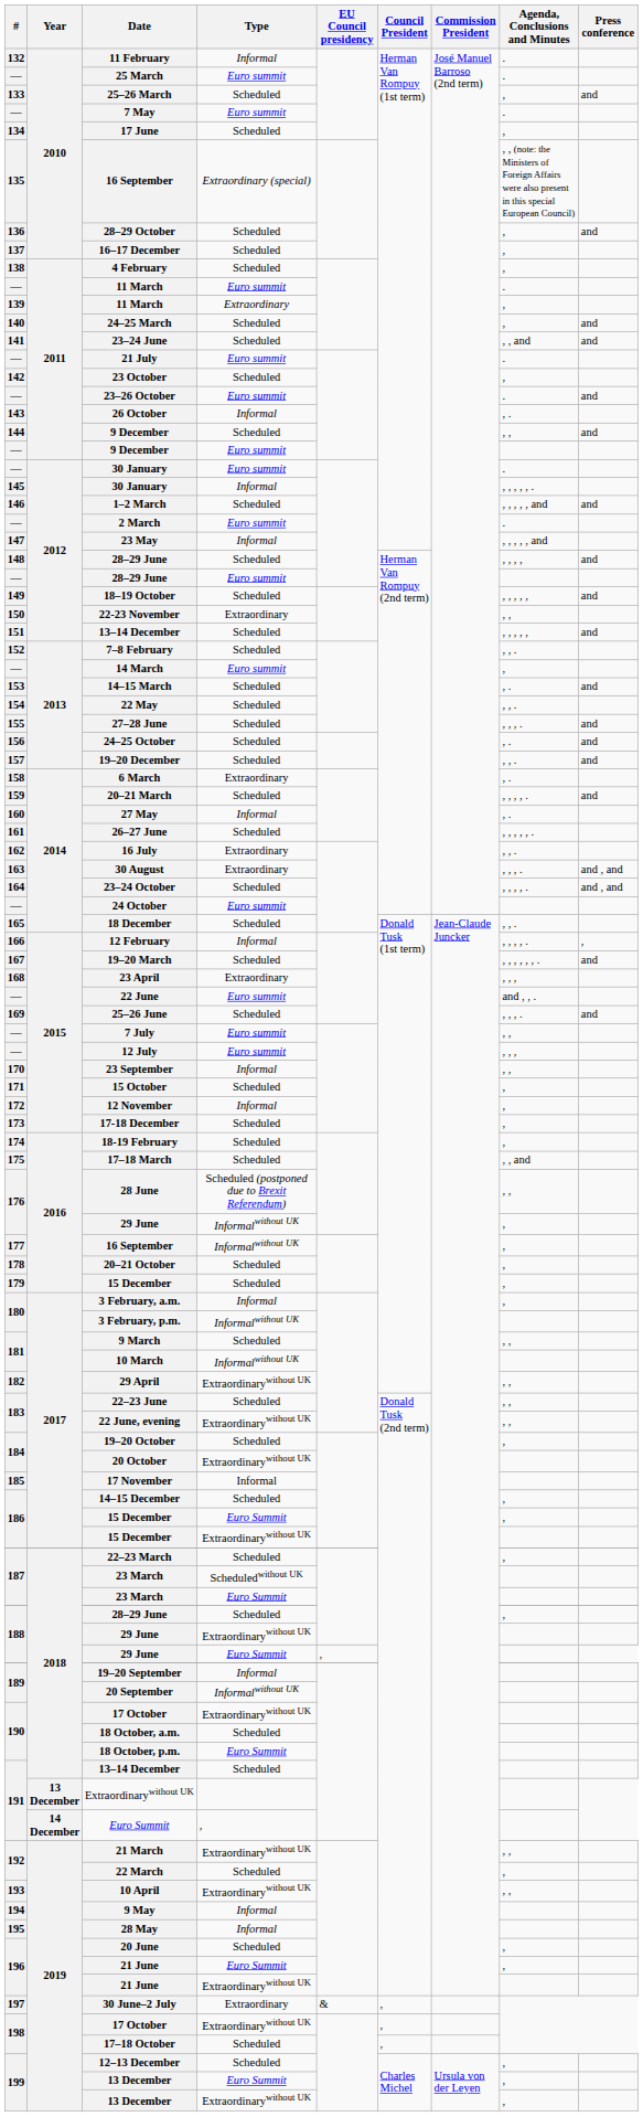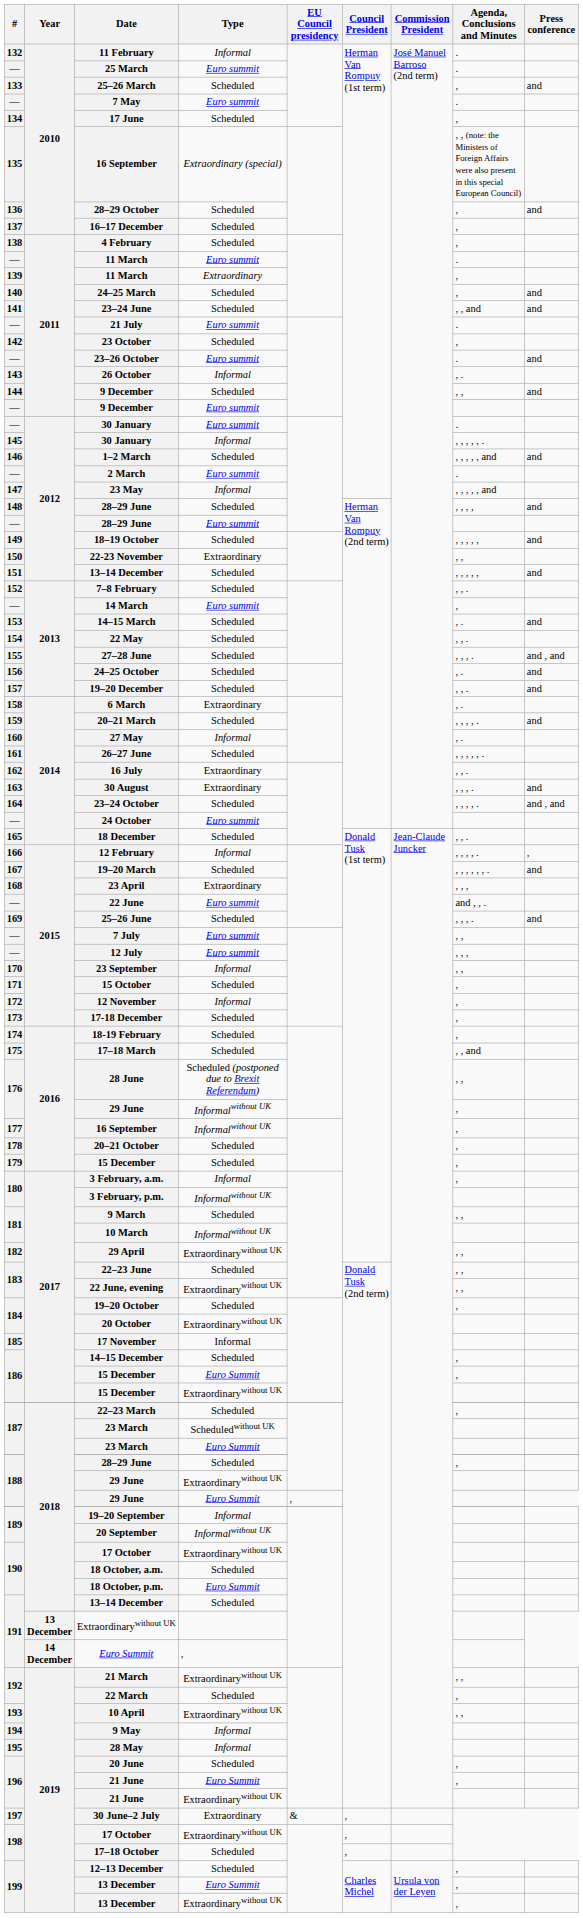 <table class="wikitable" width=100% style="border:none">
 <tr>
 <th>#</th>
 <th style="width:10px">Year</th>
 <th>Date</th>
 <th>Type</th>
 <th><a href='#'>EU Council presidency</a></th>
 <th><a href='#'>Council President</a></th>
 <th><a href='#'>Commission President</a></th>
 <th>Agenda, Conclusions and Minutes</th>
 <th>Press conference</th>
 </tr>
 <tr>
 <th>132</th>
 <th rowspan="8">2010</th>
 <th>11 February</th>
 <td style="text-align:center"><em>Informal</em></td>
 <td rowspan="5"></td>
 <td rowspan="24" valign=top><a href='#'>Herman Van Rompuy</a> <br>(1st term)</td>
 <td rowspan="44" valign=top><a href='#'>José Manuel Barroso</a> <br>(2nd term)</td>
 <td>.</td>
 <td></td>
 </tr>
 <tr>
 <th>―</th>
 <th>25 March</th>
 <td style="text-align:center"><em><a href='#'>Euro summit</a></em></td>
 <td>.</td>
 <td></td>
 </tr>
 <tr>
 <th>133</th>
 <th>25–26 March</th>
 <td style="text-align:center">Scheduled</td>
 <td>, </td>
 <td> and </td>
 </tr>
 <tr>
 <th>―</th>
 <th>7 May</th>
 <td style="text-align:center"><em><a href='#'>Euro summit</a></em></td>
 <td>.</td>
 <td></td>
 </tr>
 <tr>
 <th>134</th>
 <th>17 June</th>
 <td style="text-align:center">Scheduled</td>
 <td>, </td>
 <td></td>
 </tr>
 <tr>
 <th>135</th>
 <th>16 September</th>
 <td style="text-align:center"><em>Extraordinary (special)</em></td>
 <td rowspan="3"></td>
 <td>, , <small>(note: the Ministers of Foreign Affairs were also present in this special European Council)</small></td>
 <td></td>
 </tr>
 <tr>
 <th>136</th>
 <th>28–29 October</th>
 <td style="text-align:center">Scheduled</td>
 <td>, </td>
 <td> and </td>
 </tr>
 <tr>
 <th>137</th>
 <th>16–17 December</th>
 <td style="text-align:center">Scheduled</td>
 <td>, </td>
 <td></td>
 </tr>
 <tr>
 <th>138</th>
 <th rowspan="11">2011</th>
 <th>4 February</th>
 <td style="text-align:center">Scheduled</td>
 <td rowspan="5"></td>
 <td>, </td>
 <td></td>
 </tr>
 <tr>
 <th>―</th>
 <th>11 March</th>
 <td style="text-align:center"><em><a href='#'>Euro summit</a></em></td>
 <td>.</td>
 <td></td>
 </tr>
 <tr>
 <th>139</th>
 <th>11 March</th>
 <td style="text-align:center"><em>Extraordinary</em></td>
 <td>, </td>
 <td></td>
 </tr>
 <tr>
 <th>140</th>
 <th>24–25 March</th>
 <td style="text-align:center">Scheduled</td>
 <td>, </td>
 <td> and </td>
 </tr>
 <tr>
 <th>141</th>
 <th>23–24 June</th>
 <td style="text-align:center">Scheduled</td>
 <td>, ,  and </td>
 <td> and </td>
 </tr>
 <tr>
 <th>―</th>
 <th>21 July</th>
 <td style="text-align:center"><em><a href='#'>Euro summit</a></em></td>
 <td rowspan="6"></td>
 <td>.</td>
 <td></td>
 </tr>
 <tr>
 <th>142</th>
 <th>23 October</th>
 <td style="text-align:center">Scheduled</td>
 <td>, </td>
 <td></td>
 </tr>
 <tr>
 <th>―</th>
 <th>23–26 October</th>
 <td style="text-align:center"><em><a href='#'>Euro summit</a></em></td>
 <td>.</td>
 <td>  and  </td>
 </tr>
 <tr>
 <th>143</th>
 <th>26 October</th>
 <td style="text-align:center"><em>Informal</em></td>
 <td>, .</td>
 <td></td>
 </tr>
 <tr>
 <th>144</th>
 <th>9 December</th>
 <td style="text-align:center">Scheduled</td>
 <td>, , </td>
 <td>  and  </td>
 </tr>
 <tr>
 <th>―</th>
 <th>9 December</th>
 <td style="text-align:center"><em><a href='#'>Euro summit</a></em></td>
 <td></td>
 <td></td>
 </tr>
 <tr>
 <th>―</th>
 <th rowspan="10">2012</th>
 <th>30 January</th>
 <td style="text-align:center"><em><a href='#'>Euro summit</a></em></td>
 <td rowspan="7"></td>
 <td>.</td>
 <td></td>
 </tr>
 <tr>
 <th>145</th>
 <th>30 January</th>
 <td style="text-align:center"><em>Informal</em></td>
 <td>, ,  , , , .</td>
 <td> </td>
 </tr>
 <tr>
 <th>146</th>
 <th>1–2 March</th>
 <td style="text-align:center">Scheduled</td>
 <td>, , , , ,  and </td>
 <td>  and  </td>
 </tr>
 <tr>
 <th>―</th>
 <th>2 March</th>
 <td style="text-align:center"><em><a href='#'>Euro summit</a></em></td>
 <td>.</td>
 <td></td>
 </tr>
 <tr>
 <th>147</th>
 <th>23 May</th>
 <td style="text-align:center"><em>Informal</em></td>
 <td>, , , , ,  and </td>
 <td></td>
 </tr>
 <tr>
 <th>148</th>
 <th>28–29 June</th>
 <td style="text-align:center">Scheduled</td>
 <td rowspan="20" valign=top><a href='#'>Herman Van Rompuy</a> <br>(2nd term)</td>
 <td>, , , , </td>
 <td>  and  </td>
 </tr>
 <tr>
 <th>―</th>
 <th>28–29 June</th>
 <td style="text-align:center"><em><a href='#'>Euro summit</a></em></td>
 <td></td>
 <td> </td>
 </tr>
 <tr>
 <th>149</th>
 <th>18–19 October</th>
 <td style="text-align:center">Scheduled</td>
 <td rowspan="3"></td>
 <td>, , , , , </td>
 <td> and </td>
 </tr>
 <tr>
 <th>150</th>
 <th>22‑23 November</th>
 <td style="text-align:center">Extraordinary</td>
 <td>, , </td>
 <td> </td>
 </tr>
 <tr>
 <th>151</th>
 <th>13–14 December</th>
 <td style="text-align:center">Scheduled</td>
 <td>, , ,  , , </td>
 <td> and </td>
 </tr>
 <tr>
 <th>152</th>
 <th rowspan="7">2013</th>
 <th>7–8 February</th>
 <td style="text-align:center">Scheduled</td>
 <td rowspan="5"></td>
 <td>, , .</td>
 <td> </td>
 </tr>
 <tr>
 <th>―</th>
 <th>14 March</th>
 <td style="text-align:center"><em><a href='#'>Euro summit</a></em></td>
 <td>, </td>
 <td></td>
 </tr>
 <tr>
 <th>153</th>
 <th>14–15 March</th>
 <td style="text-align:center">Scheduled</td>
 <td>, .</td>
 <td>  and </td>
 </tr>
 <tr>
 <th>154</th>
 <th>22 May</th>
 <td style="text-align:center">Scheduled</td>
 <td>, , .</td>
 <td></td>
 </tr>
 <tr>
 <th>155</th>
 <th>27–28 June</th>
 <td style="text-align:center">Scheduled</td>
 <td>, , , .</td>
-<td> and </td>
+<td> and ,  and </td>
 </tr>
 <tr>
 <th>156</th>
 <th>24–25 October</th>
 <td style="text-align:center">Scheduled</td>
 <td rowspan="2"></td>
 <td>, .</td>
 <td> and </td>
 </tr>
 <tr>
 <th>157</th>
 <th>19–20 December</th>
 <td style="text-align:center">Scheduled</td>
 <td>, ,  .</td>
 <td> and </td>
 </tr>
 <tr>
 <th>158</th>
 <th rowspan="9">2014</th>
 <th>6 March</th>
 <td style="text-align:center">Extraordinary</td>
 <td rowspan="4"></td>
 <td>, .</td>
 <td></td>
 </tr>
 <tr>
 <th>159</th>
 <th>20–21 March</th>
 <td style="text-align:center">Scheduled</td>
 <td>, , , , .</td>
 <td> and </td>
 </tr>
 <tr>
 <th>160</th>
 <th>27 May</th>
 <td style="text-align:center"><em>Informal</em></td>
 <td>, .</td>
 <td></td>
 </tr>
 <tr>
 <th>161</th>
 <th>26–27 June</th>
 <td style="text-align:center">Scheduled</td>
 <td>, , , , ,  .</td>
 <td></td>
 </tr>
 <tr>
 <th>162</th>
 <th>16 July</th>
 <td style="text-align:center">Extraordinary</td>
 <td rowspan="5"></td>
 <td>, , .</td>
 <td></td>
 </tr>
 <tr>
 <th>163</th>
 <th>30 August</th>
 <td style="text-align:center">Extraordinary</td>
 <td>, , , .</td>
-<td> and ,  and </td>
+<td> and </td>
 </tr>
 <tr>
 <th>164</th>
 <th>23–24 October</th>
 <td style="text-align:center">Scheduled</td>
 <td>, , , , .</td>
 <td> and ,  and </td>
 </tr>
 <tr>
 <th>―</th>
 <th>24 October</th>
 <td style="text-align:center"><em><a href='#'>Euro summit</a></em></td>
 <td></td>
 <td></td>
 </tr>
 <tr>
 <th>165</th>
 <th>18 December</th>
 <td style="text-align:center">Scheduled</td>
 <td rowspan="24" valign=top><a href='#'>Donald Tusk</a> <br>(1st term)</td>
 <td rowspan="57" valign=top><a href='#'>Jean-Claude Juncker</a></td>
 <td>, , .</td>
 <td></td>
 </tr>
 <tr>
 <th>166</th>
 <th rowspan="11">2015</th>
 <th>12 February</th>
 <td style="text-align:center"><em>Informal</em></td>
 <td rowspan="5"></td>
 <td>, , , , .</td>
 <td>, </td>
 </tr>
 <tr>
 <th>167</th>
 <th>19–20 March</th>
 <td style="text-align:center">Scheduled</td>
 <td>, , , , , , .</td>
 <td> and </td>
 </tr>
 <tr>
 <th>168</th>
 <th>23 April</th>
 <td style="text-align:center">Extraordinary</td>
 <td>, , , </td>
 <td></td>
 </tr>
 <tr>
 <th>—</th>
 <th>22 June</th>
 <td style="text-align:center"><em><a href='#'>Euro summit</a></em></td>
 <td> and , , .</td>
 <td></td>
 </tr>
 <tr>
 <th>169</th>
 <th>25–26 June</th>
 <td style="text-align:center">Scheduled</td>
 <td>, , ,   .</td>
 <td> and </td>
 </tr>
 <tr>
 <th>—</th>
 <th>7 July</th>
 <td style="text-align:center"><em><a href='#'>Euro summit</a></em></td>
 <td rowspan="6"></td>
 <td>, , </td>
 <td></td>
 </tr>
 <tr>
 <th>—</th>
 <th>12 July</th>
 <td style="text-align:center"><em><a href='#'>Euro summit</a></em></td>
 <td>, , , </td>
 <td></td>
 </tr>
 <tr>
 <th>170</th>
 <th>23 September</th>
 <td style="text-align:center"><em>Informal</em></td>
 <td>, , </td>
 <td> </td>
 </tr>
 <tr>
 <th>171</th>
 <th>15 October</th>
 <td style="text-align:center">Scheduled</td>
 <td>, </td>
 <td></td>
 </tr>
 <tr>
 <th>172</th>
 <th>12 November</th>
 <td style="text-align:center"><em>Informal</em></td>
 <td>, </td>
 <td></td>
 </tr>
 <tr>
 <th>173</th>
 <th>17‑18 December</th>
 <td style="text-align:center">Scheduled</td>
 <td>, </td>
 <td></td>
 </tr>
 <tr>
 <th>174</th>
 <th rowspan="7">2016</th>
 <th>18‑19 February</th>
 <td style="text-align:center">Scheduled</td>
 <td rowspan="4"></td>
 <td>, </td>
 <td></td>
 </tr>
 <tr>
 <th>175</th>
 <th>17–18 March</th>
 <td style="text-align:center">Scheduled</td>
 <td>, ,  and </td>
 <td></td>
 </tr>
 <tr>
 <th rowspan="2">176</th>
 <th>28 June</th>
 <td style="text-align:center">Scheduled <em>(postponed due to <a href='#'>Brexit Referendum</a>)</em></td>
 <td>, , </td>
 <td></td>
 </tr>
 <tr>
 <th>29 June</th>
 <td style="text-align:center"><em>Informal<sup>without UK</sup></em></td>
 <td>, </td>
 <td></td>
 </tr>
 <tr>
 <th>177</th>
 <th>16 September</th>
 <td style="text-align:center"><em>Informal<sup>without UK</sup></em></td>
 <td rowspan="3"></td>
 <td>, </td>
 <td></td>
 </tr>
 <tr>
 <th>178</th>
 <th>20–21 October</th>
 <td style="text-align:center">Scheduled</td>
 <td>, </td>
 <td></td>
 </tr>
 <tr>
 <th>179</th>
 <th>15 December</th>
 <td style="text-align:center">Scheduled</td>
 <td>, </td>
 <td></td>
 </tr>
 <tr>
 <th rowspan="2">180</th>
 <th rowspan="13">2017</th>
 <th>3 February, a.m.</th>
 <td style="text-align:center"><em>Informal</em></td>
 <td rowspan="7"></td>
 <td>, </td>
 <td></td>
 </tr>
 <tr>
 <th>3 February, p.m.</th>
 <td style="text-align:center"><em>Informal<sup>without UK</sup></em></td>
 <td></td>
 <td></td>
 </tr>
 <tr>
 <th rowspan="2">181</th>
 <th>9 March</th>
 <td style="text-align:center">Scheduled</td>
 <td>, , </td>
 <td></td>
 </tr>
 <tr>
 <th style="text-align:center">10 March</th>
 <td style="text-align:center"><em>Informal<sup>without UK</sup></em></td>
 <td></td>
 <td></td>
 </tr>
 <tr>
 <th>182</th>
 <th style="text-align:center">29 April</th>
 <td style="text-align:center">Extraordinary<sup>without UK</sup></td>
 <td>, , </td>
 <td></td>
 </tr>
 <tr>
 <th rowspan="2">183</th>
 <th style="text-align:center">22–23 June</th>
 <td style="text-align:center">Scheduled</td>
 <td rowspan="33" valign=top><a href='#'>Donald Tusk</a> <br>(2nd term)</td>
 <td>,  , </td>
 <td></td>
 </tr>
 <tr>
 <th style="text-align:center">22 June, evening</th>
 <td style="text-align:center">Extraordinary<sup>without UK</sup></td>
 <td>, , </td>
 <td></td>
 </tr>
 <tr>
 <th rowspan="2">184</th>
 <th style="text-align:center">19–20 October</th>
 <td style="text-align:center">Scheduled</td>
 <td rowspan="6"></td>
 <td>, </td>
 <td></td>
 </tr>
 <tr>
 <th style="text-align:center">20 October</th>
 <td style="text-align:center">Extraordinary<sup>without UK</sup></td>
 <td></td>
 <td></td>
 </tr>
 <tr>
 <th>185</th>
 <th style="text-align:center">17 November</th>
 <td style="text-align:center">Informal</td>
 <td></td>
 <td></td>
 </tr>
 <tr>
 <th rowspan="3">186</th>
 <th>14–15 December</th>
 <td style="text-align:center">Scheduled</td>
 <td>, </td>
 <td></td>
 </tr>
 <tr>
 <th style="text-align:center">15 December</th>
 <td style="text-align:center"><em><a href='#'>Euro Summit</a></em></td>
 <td>, </td>
 <td></td>
 </tr>
 <tr>
 <th style="text-align:center">15 December</th>
 <td style="text-align:center">Extraordinary<sup>without UK</sup></td>
 <td></td>
 <td></td>
 </tr>
 <tr>
 </tr>
 <tr>
 <th rowspan="3">187</th>
 <th rowspan="14">2018</th>
 <th style="text-align:center">22–23 March</th>
 <td style="text-align:center">Scheduled</td>
 <td rowspan="6"></td>
 <td>, </td>
 <td></td>
 </tr>
 <tr>
 <th style="text-align:center">23 March</th>
 <td style="text-align:center">Scheduled<sup>without UK</sup></td>
 <td></td>
 <td></td>
 </tr>
 <tr>
 <th style="text-align:center">23 March</th>
 <td style="text-align:center"><em><a href='#'>Euro Summit</a></em></td>
 <td></td>
 <td></td>
 </tr>
 <tr>
 </tr>
 <tr>
 <th rowspan="3">188</th>
 <th style="text-align:center">28–29 June</th>
 <td style="text-align:center">Scheduled</td>
 <td>, </td>
 <td></td>
 </tr>
 <tr>
 <th style="text-align:center">29 June</th>
 <td style="text-align:center">Extraordinary<sup>without UK</sup></td>
 <td></td>
 <td></td>
 </tr>
 <tr>
 <th style="text-align:center">29 June</th>
 <td style="text-align:center"><em><a href='#'>Euro Summit</a></em></td>
 <td>, </td>
 <td></td>
 </tr>
 <tr>
 </tr>
 <tr>
 <th rowspan="2">189</th>
 <th style="text-align:center">19–20 September</th>
 <td style="text-align:center"><em>Informal</em></td>
 <td rowspan="8"></td>
 <td></td>
 <td></td>
 </tr>
 <tr>
 <th style="text-align:center">20 September</th>
 <td style="text-align:center"><em>Informal<sup>without UK</sup></em></td>
 <td></td>
 <td></td>
 </tr>
 <tr>
 <th rowspan="3">190</th>
 <th style="text-align:center">17 October</th>
 <td style="text-align:center">Extraordinary<sup>without UK</sup></td>
 <td></td>
 <td></td>
 </tr>
 <tr>
 <th style="text-align:center">18 October, a.m.</th>
 <td style="text-align:center">Scheduled</td>
 <td></td>
 <td></td>
 </tr>
 <tr>
 <th style="text-align:center">18 October, p.m.</th>
 <td style="text-align:center"><em><a href='#'>Euro Summit</a></em></td>
 <td></td>
 <td></td>
 </tr>
 <tr>
 <th rowspan="3">191</th>
 <th style="text-align:center">13–14 December</th>
 <td style="text-align:center">Scheduled</td>
 <td></td>
 <td></td>
 </tr>
 <tr>
 <th style="text-align:center">13 December</th>
 <td style="text-align:center">Extraordinary<sup>without UK</sup></td>
 <td></td>
 <td></td>
 </tr>
 <tr>
 <th style="text-align:center">14 December</th>
 <td style="text-align:center"><em><a href='#'>Euro Summit</a></em></td>
 <td>, </td>
 <td></td>
 </tr>
 <tr>
 <th rowspan="2">192</th>
 <th rowspan="14">2019</th>
 <th style="text-align:center">21 March</th>
 <td style="text-align:center">Extraordinary<sup>without UK</sup></td>
 <td rowspan="8"></td>
 <td>, , </td>
 <td></td>
 </tr>
 <tr>
 <th style="text-align:center">22 March</th>
 <td style="text-align:center">Scheduled</td>
 <td>, </td>
 <td></td>
 </tr>
 <tr>
 <th>193</th>
 <th style="text-align:center">10 April</th>
 <td style="text-align:center">Extraordinary<sup>without UK</sup></td>
 <td>, , </td>
 <td></td>
 </tr>
 <tr>
 <th>194</th>
 <th style="text-align:center">9 May</th>
 <td style="text-align:center"><em>Informal</em></td>
 <td></td>
 <td></td>
 </tr>
 <tr>
 <th>195</th>
 <th style="text-align:center">28 May</th>
 <td style="text-align:center"><em>Informal</em></td>
 <td></td>
 <td></td>
 </tr>
 <tr>
 <th rowspan="3">196</th>
 <th style="text-align:center">20 June</th>
 <td style="text-align:center">Scheduled</td>
 <td>, </td>
 <td></td>
 </tr>
 <tr>
 <th style="text-align:center">21 June</th>
 <td style="text-align:center"><em><a href='#'>Euro Summit</a></em></td>
 <td>, </td>
 <td></td>
 </tr>
 <tr>
 <th style="text-align:center">21 June</th>
 <td style="text-align:center">Extraordinary<sup>without UK</sup></td>
 <td></td>
 <td></td>
 </tr>
 <tr>
 <th>197</th>
 <th style="text-align:center">30 June–2 July</th>
 <td style="text-align:center">Extraordinary</td>
 <td> &<br></td>
 <td>, </td>
 <td></td>
 </tr>
 <tr>
 <th rowspan="2">198</th>
 <th style="text-align:center">17 October</th>
 <td style="text-align:center">Extraordinary<sup>without UK</sup></td>
 <td rowspan="5"></td>
 <td>, </td>
 <td></td>
 </tr>
 <tr>
 <th style="text-align:center">17–18 October</th>
 <td style="text-align:center">Scheduled</td>
 <td>, </td>
 <td></td>
 </tr>
 <tr>
 <th rowspan="3">199</th>
 <th style="text-align:center">12–13 December</th>
 <td style="text-align:center">Scheduled</td>
 <td rowspan="3"><a href='#'>Charles Michel</a></td>
 <td rowspan="3"><a href='#'>Ursula von der Leyen</a><br></td>
 <td>, </td>
 <td></td>
 </tr>
 <tr>
 <th style="text-align:center">13 December</th>
 <td style="text-align:center"><em><a href='#'>Euro Summit</a></em></td>
 <td>, </td>
 <td></td>
 </tr>
 <tr>
 <th style="text-align:center">13 December</th>
 <td style="text-align:center">Extraordinary<sup>without UK</sup></td>
 <td>, </td>
 <td></td>
 </tr>
 </table>
